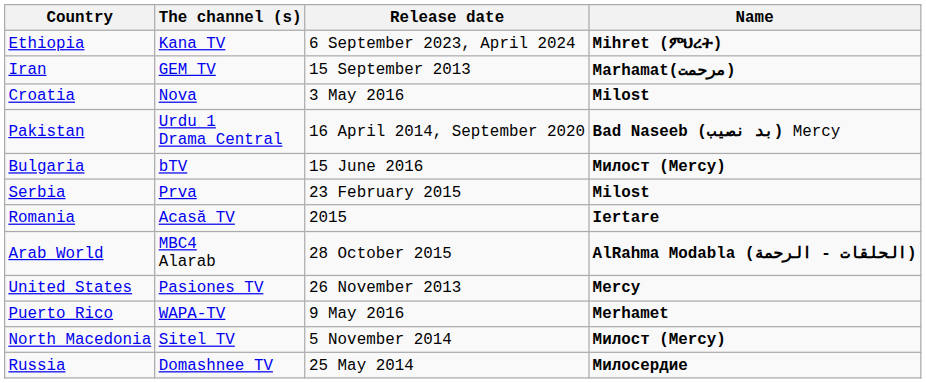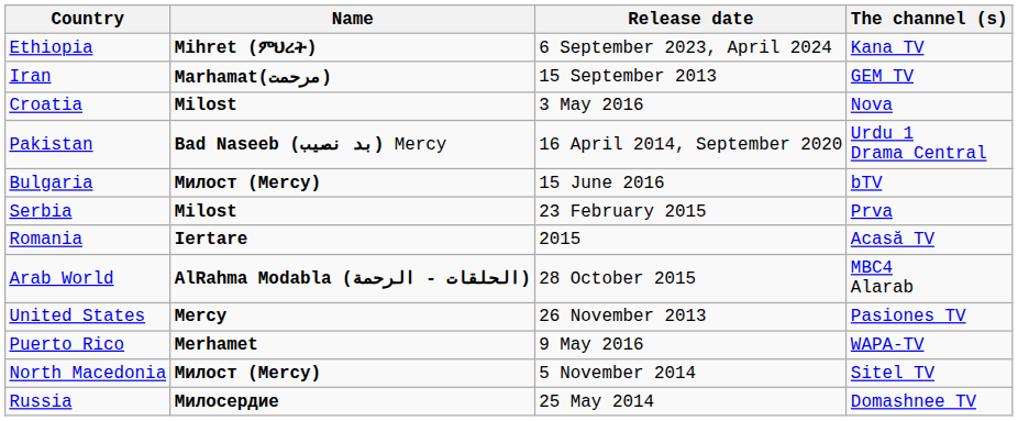 <table class="wikitable">
 <tr>
 <th>Country</th>
+<th>Name</th>
+<th>Release date</th>
 <th>The channel (s)</th>
-<th>Release date</th>
-<th>Name</th>
 </tr>
 <tr>
 <td><a href='#'>Ethiopia</a></td>
+<td><strong>Mihret (ምህረት)</strong></td>
+<td>6 September 2023, April 2024</td>
 <td><a href='#'>Kana TV</a></td>
-<td>6 September 2023, April 2024</td>
-<td><strong>Mihret (ምህረት)</strong></td>
 </tr>
 <tr>
 <td><a href='#'>Iran</a></td>
+<td><strong>Marhamat(مرحمت)</strong></td>
+<td>15 September 2013</td>
 <td><a href='#'>GEM TV</a></td>
-<td>15 September 2013</td>
-<td><strong>Marhamat(مرحمت)</strong></td>
 </tr>
 <tr>
 <td><a href='#'>Croatia</a></td>
+<td><strong>Milost</strong></td>
+<td>3 May 2016</td>
 <td><a href='#'>Nova</a></td>
-<td>3 May 2016</td>
-<td><strong>Milost</strong></td>
 </tr>
 <tr>
 <td><a href='#'>Pakistan</a></td>
+<td><strong>Bad Naseeb (بد نصیب)</strong> Mercy</td>
+<td>16 April 2014, September 2020</td>
 <td><a href='#'>Urdu 1</a> <br> <a href='#'>Drama Central</a></td>
-<td>16 April 2014, September 2020</td>
-<td><strong>Bad Naseeb (بد نصیب)</strong> Mercy</td>
 </tr>
 <tr>
 <td><a href='#'>Bulgaria</a></td>
+<td><strong>Милост (Mercy)</strong></td>
+<td>15 June 2016</td>
 <td><a href='#'>bTV</a></td>
-<td>15 June 2016</td>
-<td><strong>Милост (Mercy)</strong></td>
 </tr>
 <tr>
 <td><a href='#'>Serbia</a></td>
+<td><strong>Milost</strong></td>
+<td>23 February 2015</td>
 <td><a href='#'>Prva</a></td>
-<td>23 February 2015</td>
-<td><strong>Milost</strong></td>
 </tr>
 <tr>
 <td><a href='#'>Romania</a></td>
+<td><strong>Iertare</strong></td>
+<td>2015</td>
 <td><a href='#'>Acasă TV</a></td>
-<td>2015</td>
-<td><strong>Iertare</strong></td>
 </tr>
 <tr>
 <td><a href='#'>Arab World</a></td>
+<td><strong>AlRahma Modabla (الحلقات - الرحمة)</strong></td>
+<td>28 October 2015</td>
 <td><a href='#'>MBC4</a> <br> Alarab</td>
-<td>28 October 2015</td>
-<td><strong>AlRahma Modabla (الحلقات - الرحمة)</strong></td>
 </tr>
 <tr>
 <td><a href='#'>United States</a></td>
+<td><strong>Mercy</strong></td>
+<td>26 November 2013</td>
 <td><a href='#'>Pasiones TV</a></td>
-<td>26 November 2013</td>
-<td><strong>Mercy</strong></td>
 </tr>
 <tr>
 <td><a href='#'>Puerto Rico</a></td>
+<td><strong>Merhamet</strong></td>
+<td>9 May 2016</td>
 <td><a href='#'>WAPA-TV</a></td>
-<td>9 May 2016</td>
-<td><strong>Merhamet</strong></td>
 </tr>
 <tr>
 <td><a href='#'>North Macedonia</a></td>
+<td><strong>Милост (Mercy)</strong></td>
+<td>5 November 2014</td>
 <td><a href='#'>Sitel TV</a></td>
-<td>5 November 2014</td>
-<td><strong>Милост (Mercy)</strong></td>
 </tr>
 <tr>
 <td><a href='#'>Russia</a></td>
+<td><strong>Милосердие</strong></td>
+<td>25 May 2014</td>
 <td><a href='#'>Domashnee TV</a></td>
-<td>25 May 2014</td>
-<td><strong>Милосердие</strong></td>
 </tr>
 </table>
